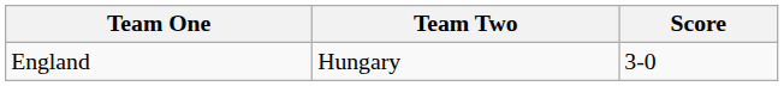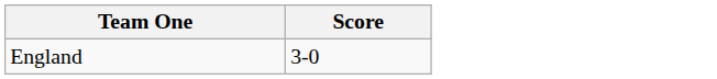 <table class="wikitable">
 <tr>
 <th width=200>Team One</th>
-<th width=200>Team Two</th>
 <th width=100>Score</th>
 </tr>
 <tr>
 <td> England</td>
-<td> Hungary</td>
 <td>3-0</td>
 </tr>
 </table>
